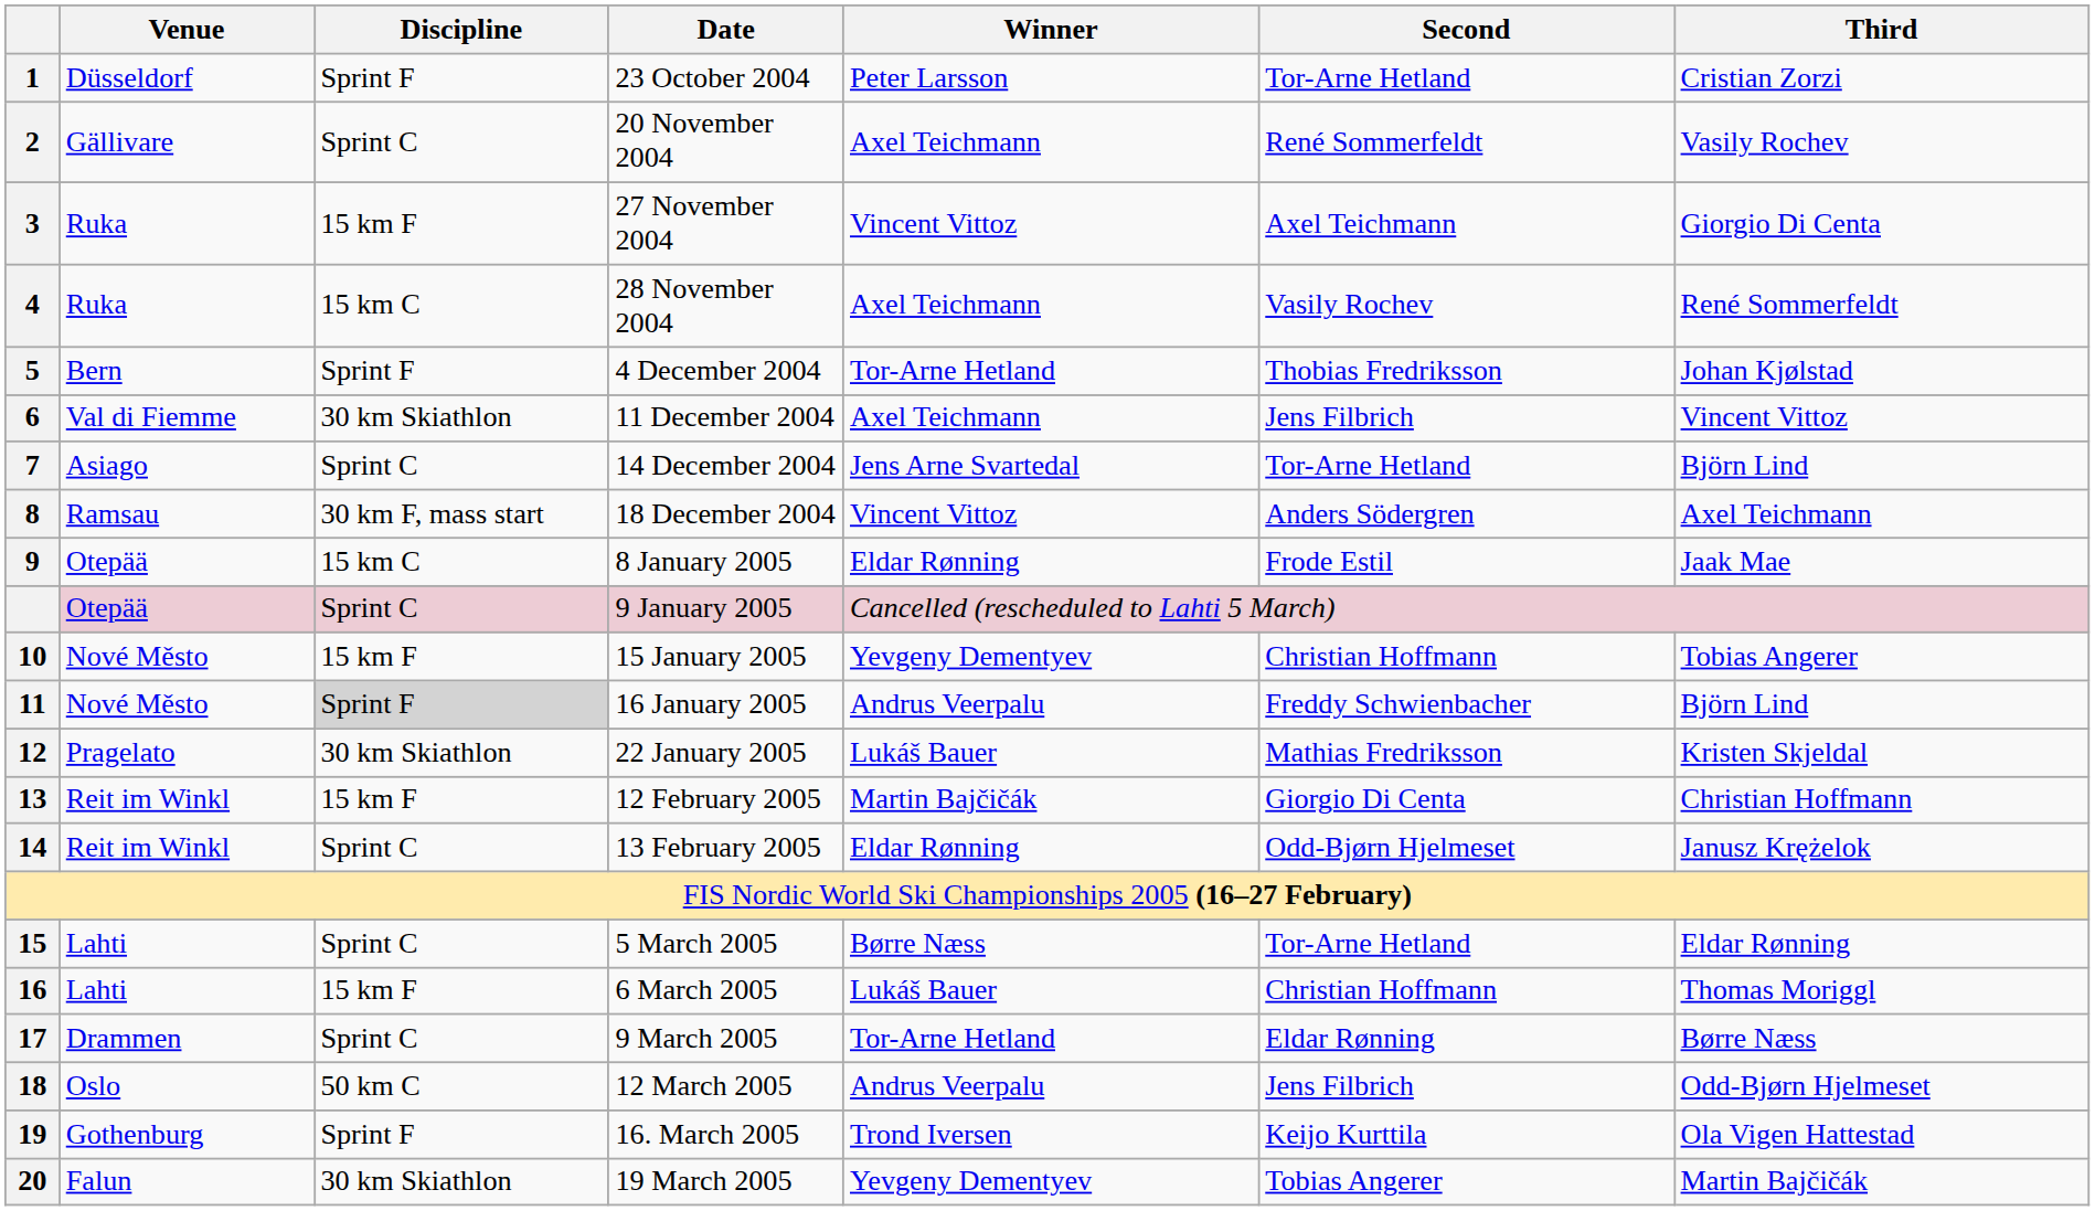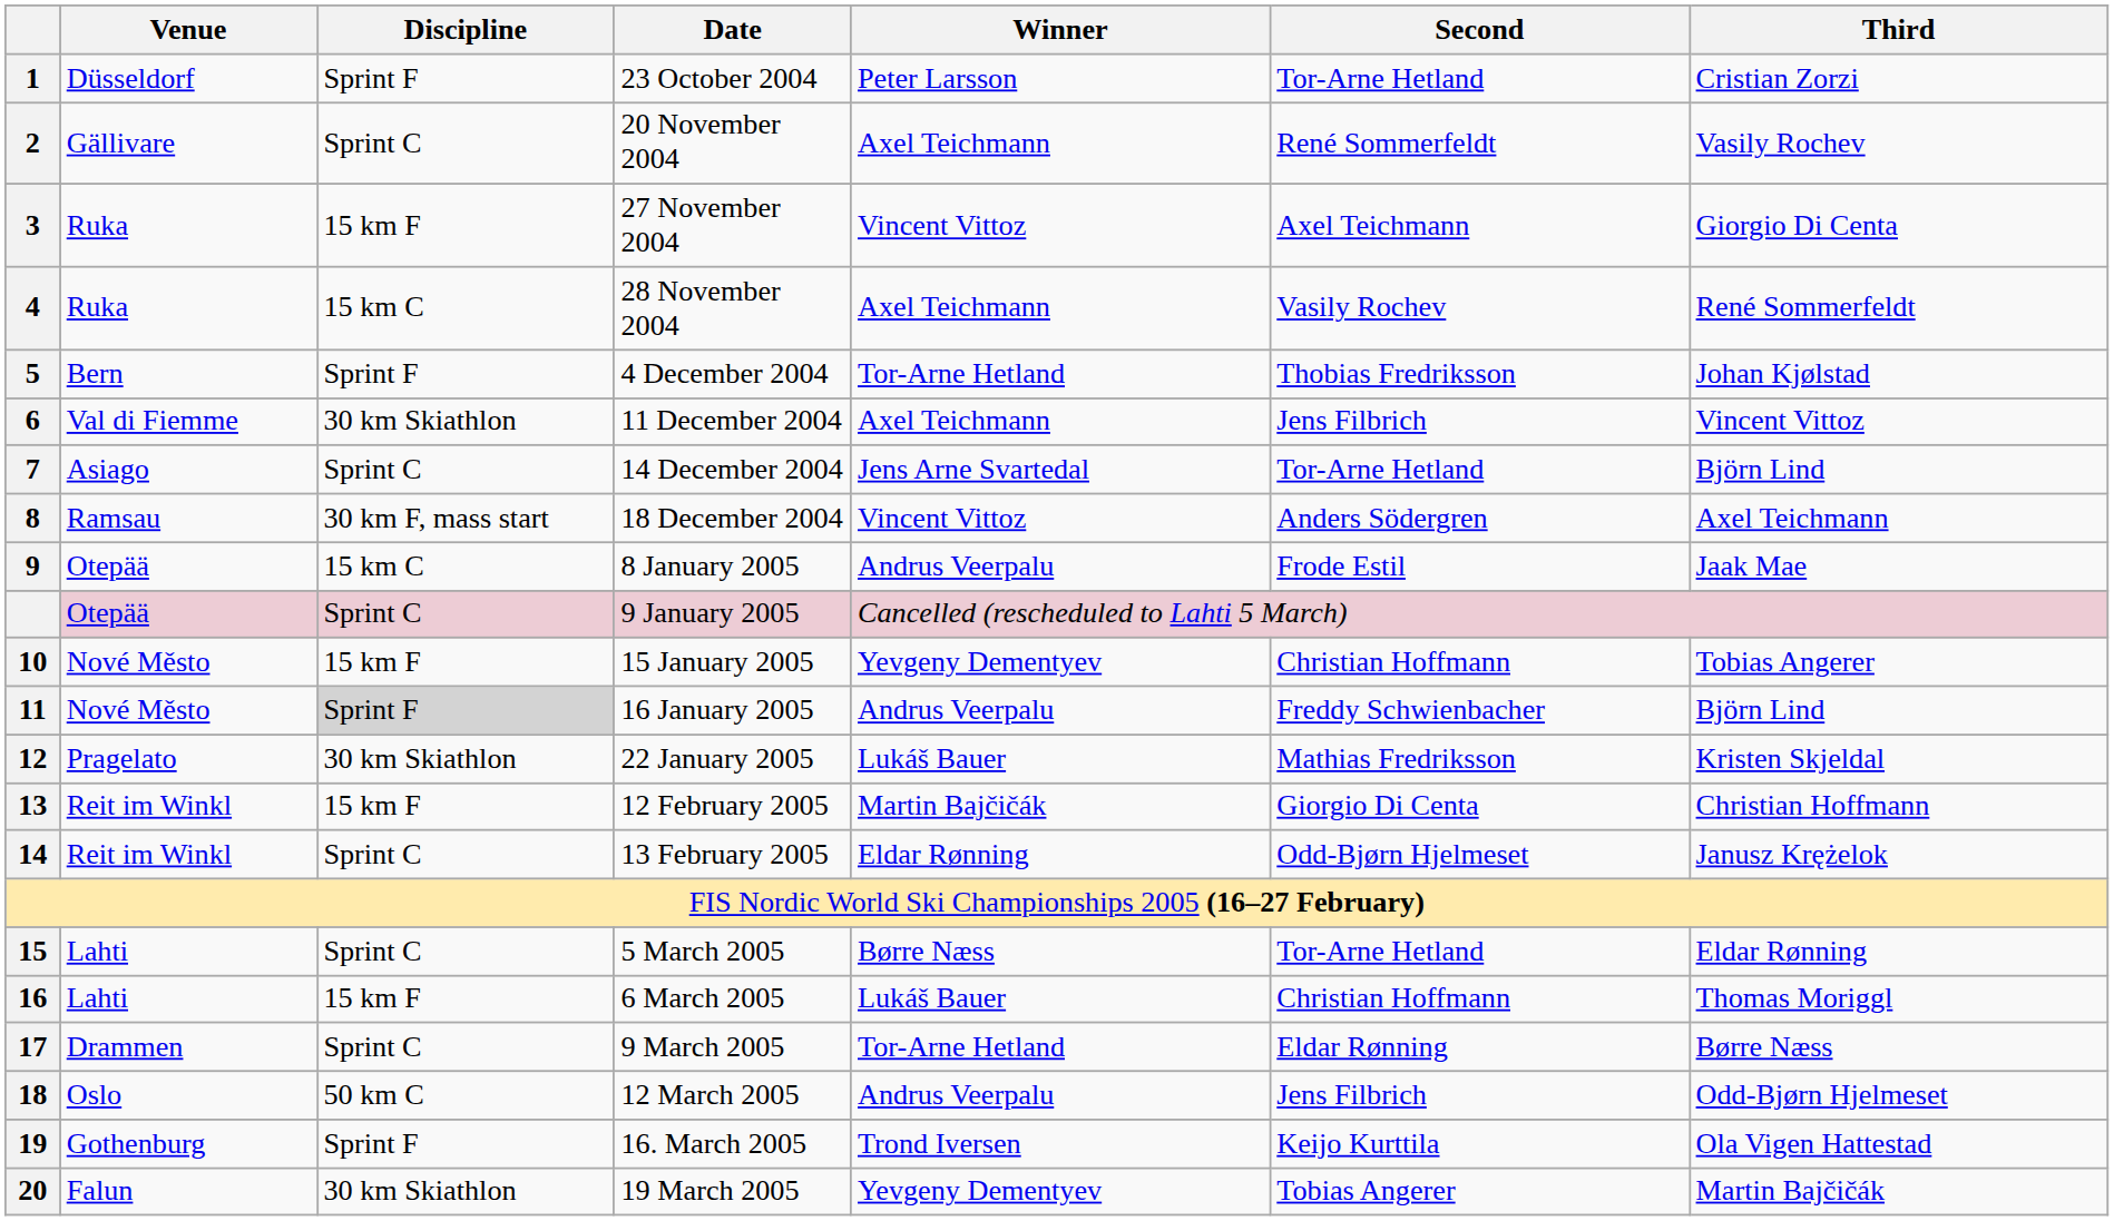 <table class="wikitable" style="font-size: 90%">
 <tr>
 <th width="20"></th>
 <th width="120">Venue</th>
 <th width="140">Discipline</th>
 <th width="110">Date</th>
 <th width="200">Winner</th>
 <th width="200">Second</th>
 <th width="200">Third</th>
 </tr>
 <tr>
 <th>1</th>
 <td> <a href='#'>Düsseldorf</a></td>
 <td>Sprint F</td>
 <td>23 October 2004</td>
 <td> <a href='#'>Peter Larsson</a></td>
 <td> <a href='#'>Tor-Arne Hetland</a></td>
 <td> <a href='#'>Cristian Zorzi</a></td>
 </tr>
 <tr>
 <th>2</th>
 <td> <a href='#'>Gällivare</a></td>
 <td>Sprint C</td>
 <td>20 November 2004</td>
 <td> <a href='#'>Axel Teichmann</a></td>
 <td> <a href='#'>René Sommerfeldt</a></td>
 <td> <a href='#'>Vasily Rochev</a></td>
 </tr>
 <tr>
 <th>3</th>
 <td> <a href='#'>Ruka</a></td>
 <td>15 km F</td>
 <td>27 November 2004</td>
 <td> <a href='#'>Vincent Vittoz</a></td>
 <td> <a href='#'>Axel Teichmann</a></td>
 <td> <a href='#'>Giorgio Di Centa</a></td>
 </tr>
 <tr>
 <th>4</th>
 <td> <a href='#'>Ruka</a></td>
 <td>15 km C</td>
 <td>28 November 2004</td>
 <td> <a href='#'>Axel Teichmann</a></td>
 <td> <a href='#'>Vasily Rochev</a></td>
 <td> <a href='#'>René Sommerfeldt</a></td>
 </tr>
 <tr>
 <th>5</th>
 <td> <a href='#'>Bern</a></td>
 <td>Sprint F</td>
 <td>4 December 2004</td>
 <td> <a href='#'>Tor-Arne Hetland</a></td>
 <td> <a href='#'>Thobias Fredriksson</a></td>
 <td> <a href='#'>Johan Kjølstad</a></td>
 </tr>
 <tr>
 <th>6</th>
 <td> <a href='#'>Val di Fiemme</a></td>
 <td>30 km Skiathlon</td>
 <td>11 December 2004</td>
 <td> <a href='#'>Axel Teichmann</a></td>
 <td> <a href='#'>Jens Filbrich</a></td>
 <td> <a href='#'>Vincent Vittoz</a></td>
 </tr>
 <tr>
 <th>7</th>
 <td> <a href='#'>Asiago</a></td>
 <td>Sprint C</td>
 <td>14 December 2004</td>
 <td> <a href='#'>Jens Arne Svartedal</a></td>
 <td> <a href='#'>Tor-Arne Hetland</a></td>
 <td> <a href='#'>Björn Lind</a></td>
 </tr>
 <tr>
 <th>8</th>
 <td> <a href='#'>Ramsau</a></td>
 <td>30 km F, mass start</td>
 <td>18 December 2004</td>
 <td> <a href='#'>Vincent Vittoz</a></td>
 <td> <a href='#'>Anders Södergren</a></td>
 <td> <a href='#'>Axel Teichmann</a></td>
 </tr>
 <tr>
 <th>9</th>
 <td> <a href='#'>Otepää</a></td>
 <td>15 km C</td>
 <td>8 January 2005</td>
-<td> <a href='#'>Eldar Rønning</a></td>
+<td> <a href='#'>Andrus Veerpalu</a></td>
 <td> <a href='#'>Frode Estil</a></td>
 <td> <a href='#'>Jaak Mae</a></td>
 </tr>
 <tr bgcolor=#EDCCD5>
 <th></th>
 <td> <a href='#'>Otepää</a></td>
 <td>Sprint C</td>
 <td>9 January 2005</td>
 <td colspan="3"><em>Cancelled (rescheduled to <a href='#'>Lahti</a> 5 March)</em></td>
 </tr>
 <tr>
 <th>10</th>
 <td> <a href='#'>Nové Město</a></td>
 <td>15 km F</td>
 <td>15 January 2005</td>
 <td> <a href='#'>Yevgeny Dementyev</a></td>
 <td> <a href='#'>Christian Hoffmann</a></td>
 <td> <a href='#'>Tobias Angerer</a></td>
 </tr>
 <tr>
 <th>11</th>
 <td> <a href='#'>Nové Město</a></td>
 <td style="background: lightgrey;">Sprint F</td>
 <td>16 January 2005</td>
 <td> <a href='#'>Andrus Veerpalu</a></td>
 <td> <a href='#'>Freddy Schwienbacher</a></td>
 <td> <a href='#'>Björn Lind</a></td>
 </tr>
 <tr>
 <th>12</th>
 <td> <a href='#'>Pragelato</a></td>
 <td>30 km Skiathlon</td>
 <td>22 January 2005</td>
 <td> <a href='#'>Lukáš Bauer</a></td>
 <td> <a href='#'>Mathias Fredriksson</a></td>
 <td> <a href='#'>Kristen Skjeldal</a></td>
 </tr>
 <tr>
 <th>13</th>
 <td> <a href='#'>Reit im Winkl</a></td>
 <td>15 km F</td>
 <td>12 February 2005</td>
 <td> <a href='#'>Martin Bajčičák</a></td>
 <td> <a href='#'>Giorgio Di Centa</a></td>
 <td> <a href='#'>Christian Hoffmann</a></td>
 </tr>
 <tr>
 <th>14</th>
 <td> <a href='#'>Reit im Winkl</a></td>
 <td>Sprint C</td>
 <td>13 February 2005</td>
 <td> <a href='#'>Eldar Rønning</a></td>
 <td> <a href='#'>Odd-Bjørn Hjelmeset</a></td>
 <td> <a href='#'>Janusz Krężelok</a></td>
 </tr>
 <tr style="background:#FFEBAD">
 <td colspan="7"  align="center"><a href='#'>FIS Nordic World Ski Championships 2005</a> <strong>(16–27 February)</strong></td>
 </tr>
 <tr>
 <th>15</th>
 <td> <a href='#'>Lahti</a></td>
 <td>Sprint C</td>
 <td>5 March 2005</td>
 <td> <a href='#'>Børre Næss</a></td>
 <td> <a href='#'>Tor-Arne Hetland</a></td>
 <td> <a href='#'>Eldar Rønning</a></td>
 </tr>
 <tr>
 <th>16</th>
 <td> <a href='#'>Lahti</a></td>
 <td>15 km F</td>
 <td>6 March 2005</td>
 <td> <a href='#'>Lukáš Bauer</a></td>
 <td> <a href='#'>Christian Hoffmann</a></td>
 <td> <a href='#'>Thomas Moriggl</a></td>
 </tr>
 <tr>
 <th>17</th>
 <td> <a href='#'>Drammen</a></td>
 <td>Sprint C</td>
 <td>9 March 2005</td>
 <td> <a href='#'>Tor-Arne Hetland</a></td>
 <td> <a href='#'>Eldar Rønning</a></td>
 <td> <a href='#'>Børre Næss</a></td>
 </tr>
 <tr>
 <th>18</th>
 <td> <a href='#'>Oslo</a></td>
 <td>50 km C</td>
 <td>12 March 2005</td>
 <td> <a href='#'>Andrus Veerpalu</a></td>
 <td> <a href='#'>Jens Filbrich</a></td>
 <td> <a href='#'>Odd-Bjørn Hjelmeset</a></td>
 </tr>
 <tr>
 <th>19</th>
 <td> <a href='#'>Gothenburg</a></td>
 <td>Sprint F</td>
 <td>16. March 2005</td>
 <td> <a href='#'>Trond Iversen</a></td>
 <td> <a href='#'>Keijo Kurttila</a></td>
 <td> <a href='#'>Ola Vigen Hattestad</a></td>
 </tr>
 <tr>
 <th>20</th>
 <td> <a href='#'>Falun</a></td>
 <td>30 km Skiathlon</td>
 <td>19 March 2005</td>
 <td> <a href='#'>Yevgeny Dementyev</a></td>
 <td> <a href='#'>Tobias Angerer</a></td>
 <td> <a href='#'>Martin Bajčičák</a></td>
 </tr>
 </table>
